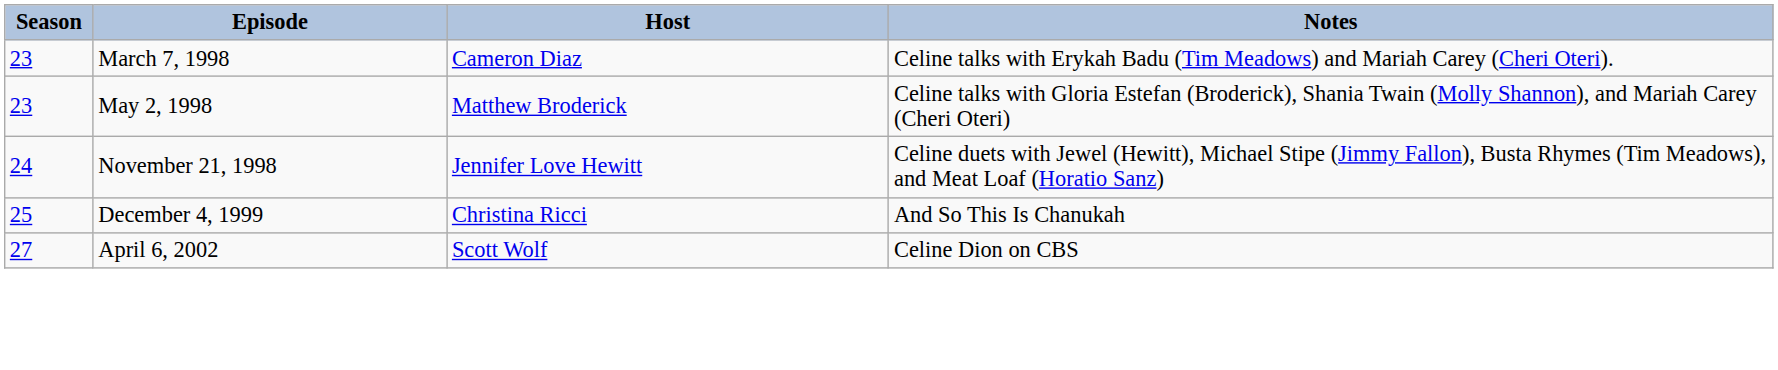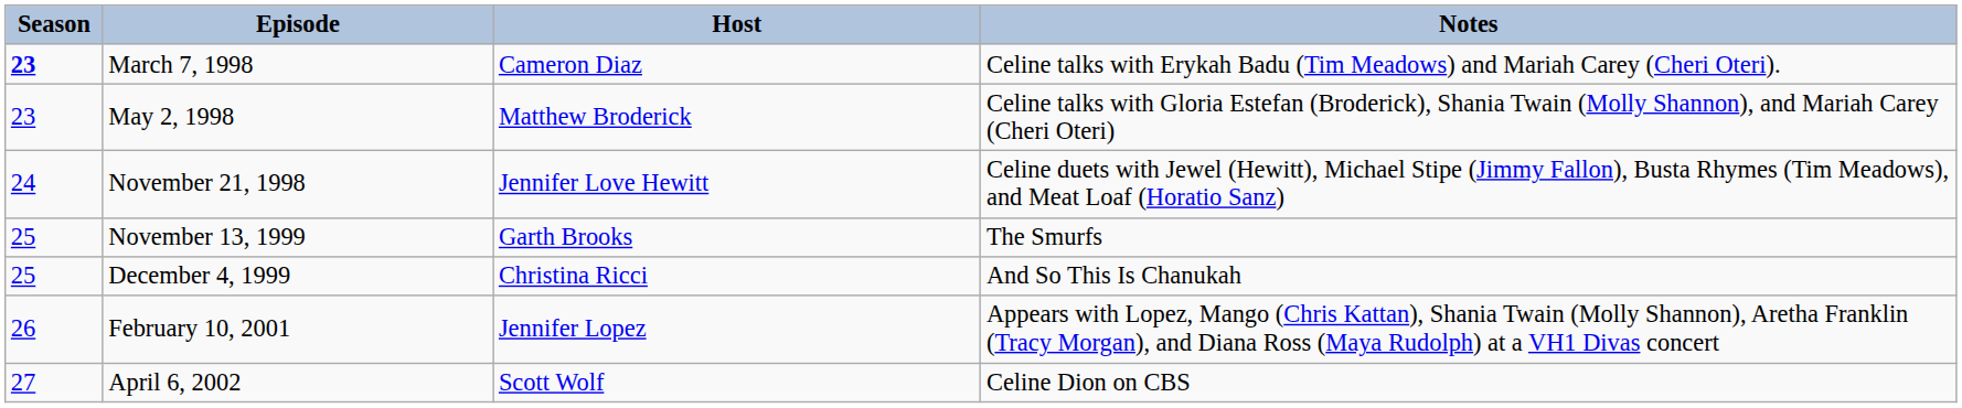 <table class="wikitable" style="width:100%;">
 <tr>
 <th style="background:#b0c4de; width:5%;">Season</th>
 <th style="background:#b0c4de; width:20%;">Episode</th>
 <th style="background:#b0c4de; width:25%;">Host</th>
 <th style="background:#b0c4de; width:50%;">Notes</th>
 </tr>
 <tr>
-<td><a href='#'>23</a></td>
+<td><strong><a href='#'>23</a></strong></td>
 <td>March 7, 1998</td>
 <td><a href='#'>Cameron Diaz</a></td>
 <td>Celine talks with Erykah Badu (<a href='#'>Tim Meadows</a>) and Mariah Carey (<a href='#'>Cheri Oteri</a>).</td>
 </tr>
 <tr>
 <td><a href='#'>23</a></td>
 <td>May 2, 1998</td>
 <td><a href='#'>Matthew Broderick</a></td>
 <td>Celine talks with Gloria Estefan (Broderick),  Shania Twain (<a href='#'>Molly Shannon</a>), and Mariah Carey (Cheri Oteri)</td>
 </tr>
 <tr>
 <td><a href='#'>24</a></td>
 <td>November 21, 1998</td>
 <td><a href='#'>Jennifer Love Hewitt</a></td>
 <td>Celine duets with Jewel (Hewitt), Michael Stipe (<a href='#'>Jimmy Fallon</a>), Busta Rhymes (Tim Meadows), and Meat Loaf (<a href='#'>Horatio Sanz</a>)</td>
 </tr>
 <tr>
 <td><a href='#'>25</a></td>
+<td>November 13, 1999</td>
+<td><a href='#'>Garth Brooks</a></td>
+<td>The Smurfs</td>
+</tr>
+<tr>
+<td><a href='#'>25</a></td>
 <td>December 4, 1999</td>
 <td><a href='#'>Christina Ricci</a></td>
 <td>And So This Is Chanukah</td>
+</tr>
+<tr>
+<td><a href='#'>26</a></td>
+<td>February 10, 2001</td>
+<td><a href='#'>Jennifer Lopez</a></td>
+<td>Appears with Lopez, Mango (<a href='#'>Chris Kattan</a>), Shania Twain (Molly Shannon), Aretha Franklin (<a href='#'>Tracy Morgan</a>), and Diana Ross (<a href='#'>Maya Rudolph</a>) at a <a href='#'>VH1 Divas</a> concert</td>
 </tr>
 <tr>
 <td><a href='#'>27</a></td>
 <td>April 6, 2002</td>
 <td><a href='#'>Scott Wolf</a></td>
 <td>Celine Dion on CBS</td>
 </tr>
 </table>
